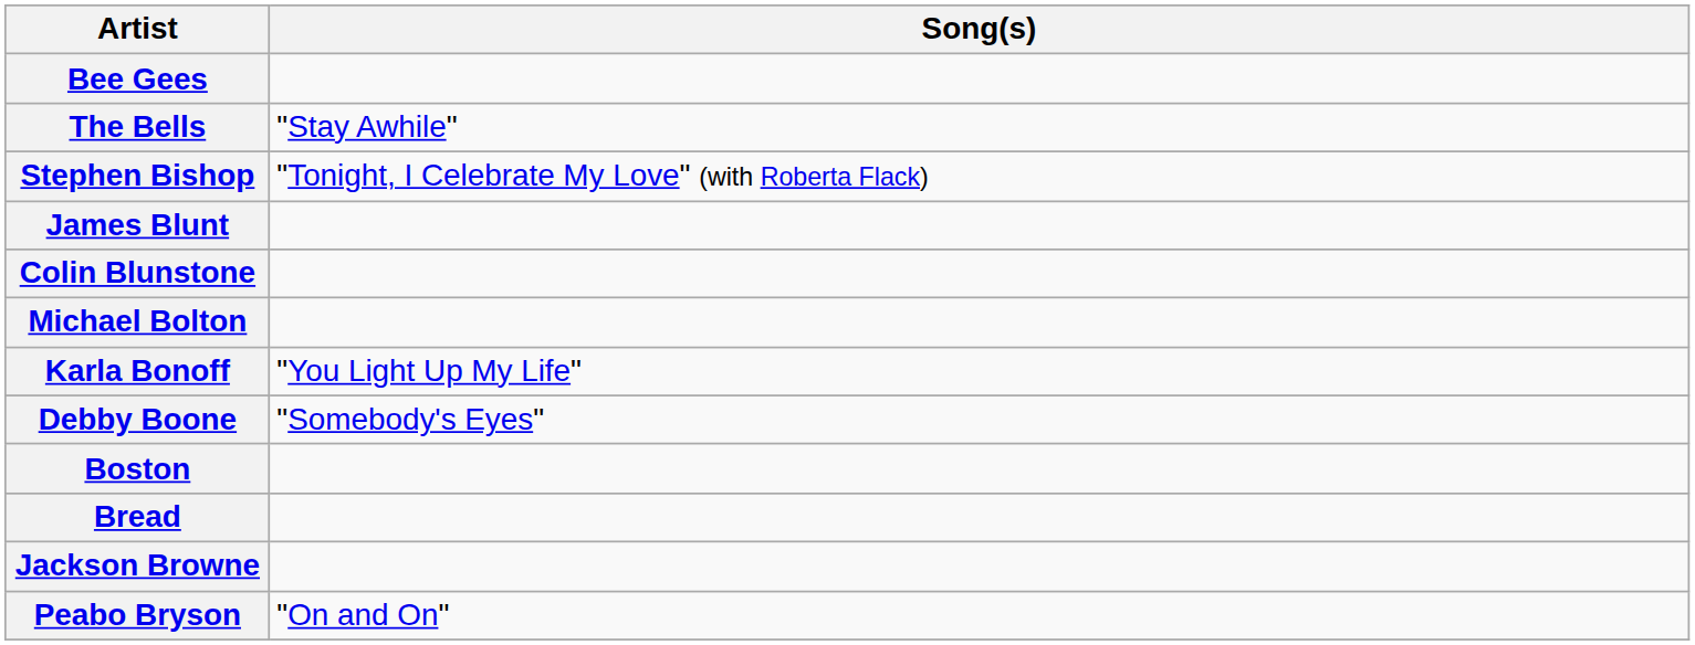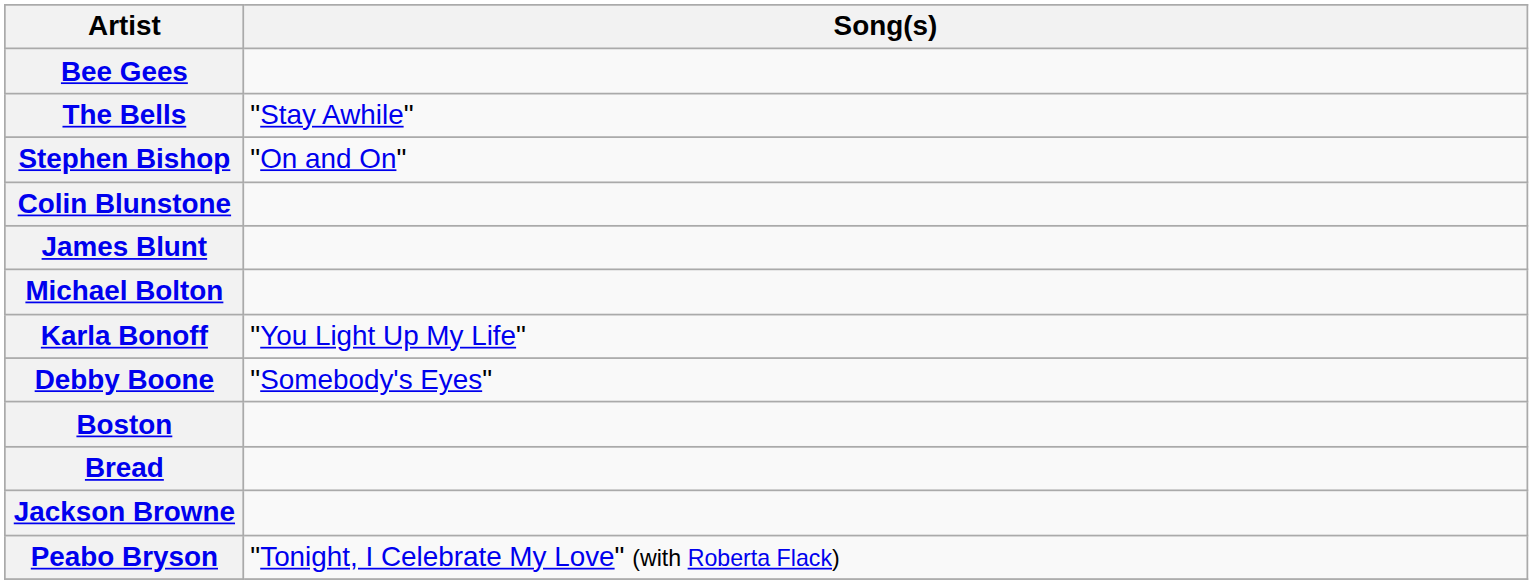 <table class="wikitable plainrowheaders sortable">
 <tr>
 <th scope="col" style="width:130px;">Artist</th>
 <th scope="col" style="width:730px;">Song(s)</th>
 </tr>
 <tr>
 <th scope="row"><a href='#'>Bee Gees</a></th>
 <td></td>
 </tr>
 <tr>
 <th scope="row"><a href='#'>The Bells</a></th>
 <td>"<a href='#'>Stay Awhile</a>"</td>
 </tr>
 <tr>
 <th scope="row"><a href='#'>Stephen Bishop</a></th>
-<td>"<a href='#'>Tonight, I Celebrate My Love</a>" <small>(with <a href='#'>Roberta Flack</a>)</small></td>
+<td>"<a href='#'>On and On</a>"</td>
+</tr>
+<tr>
+<th scope="row"><a href='#'>Colin Blunstone</a></th>
+<td></td>
 </tr>
 <tr>
 <th scope="row"><a href='#'>James Blunt</a></th>
-<td></td>
-</tr>
-<tr>
-<th scope="row"><a href='#'>Colin Blunstone</a></th>
 <td></td>
 </tr>
 <tr>
 <th scope="row"><a href='#'>Michael Bolton</a></th>
 <td></td>
 </tr>
 <tr>
 <th scope="row"><a href='#'>Karla Bonoff</a></th>
 <td>"<a href='#'>You Light Up My Life</a>"</td>
 </tr>
 <tr>
 <th scope="row"><a href='#'>Debby Boone</a></th>
 <td>"<a href='#'>Somebody's Eyes</a>"</td>
 </tr>
 <tr>
 <th scope="row"><a href='#'>Boston</a></th>
 <td></td>
 </tr>
 <tr>
 <th scope="row"><a href='#'>Bread</a></th>
 <td></td>
 </tr>
 <tr>
 <th scope="row"><a href='#'>Jackson Browne</a></th>
 <td></td>
 </tr>
 <tr>
 <th scope="row"><a href='#'>Peabo Bryson</a></th>
-<td>"<a href='#'>On and On</a>"</td>
+<td>"<a href='#'>Tonight, I Celebrate My Love</a>" <small>(with <a href='#'>Roberta Flack</a>)</small></td>
 </tr>
 </table>
